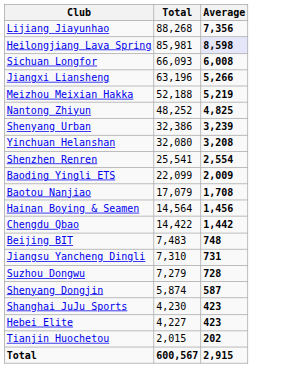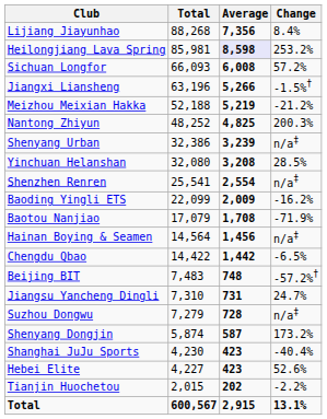 <table class="wikitable">
 <tr>
 <th>Club</th>
 <th>Total</th>
 <th>Average</th>
+<th>Change</th>
 </tr>
 <tr>
 <td><a href='#'>Lijiang Jiayunhao</a></td>
 <td>88,268</td>
 <td><strong>7,356</strong></td>
+<td>8.4%</td>
 </tr>
 <tr>
 <td><a href='#'>Heilongjiang Lava Spring</a></td>
 <td>85,981</td>
 <td style="background: lavender;"><strong>8,598</strong></td>
+<td>253.2%</td>
 </tr>
 <tr>
 <td><a href='#'>Sichuan Longfor</a></td>
 <td>66,093</td>
 <td><strong>6,008</strong></td>
+<td>57.2%</td>
 </tr>
 <tr>
 <td><a href='#'>Jiangxi Liansheng</a></td>
 <td>63,196</td>
 <td><strong>5,266</strong></td>
+<td>-1.5%<sup>†</sup></td>
 </tr>
 <tr>
 <td><a href='#'>Meizhou Meixian Hakka</a></td>
 <td>52,188</td>
 <td><strong>5,219</strong></td>
+<td>-21.2%</td>
 </tr>
 <tr>
 <td><a href='#'>Nantong Zhiyun</a></td>
 <td>48,252</td>
 <td><strong>4,825</strong></td>
+<td>200.3%</td>
 </tr>
 <tr>
 <td><a href='#'>Shenyang Urban</a></td>
 <td>32,386</td>
 <td><strong>3,239</strong></td>
+<td>n/a<sup>‡</sup></td>
 </tr>
 <tr>
 <td><a href='#'>Yinchuan Helanshan</a></td>
 <td>32,080</td>
 <td><strong>3,208</strong></td>
+<td>28.5%</td>
 </tr>
 <tr>
 <td><a href='#'>Shenzhen Renren</a></td>
 <td>25,541</td>
 <td><strong>2,554</strong></td>
+<td>n/a<sup>‡</sup></td>
 </tr>
 <tr>
 <td><a href='#'>Baoding Yingli ETS</a></td>
 <td>22,099</td>
 <td><strong>2,009</strong></td>
+<td>-16.2%</td>
 </tr>
 <tr>
 <td><a href='#'>Baotou Nanjiao</a></td>
 <td>17,079</td>
 <td><strong>1,708</strong></td>
+<td>-71.9%</td>
 </tr>
 <tr>
 <td><a href='#'>Hainan Boying & Seamen</a></td>
 <td>14,564</td>
 <td><strong>1,456</strong></td>
+<td>n/a<sup>‡</sup></td>
 </tr>
 <tr>
 <td><a href='#'>Chengdu Qbao</a></td>
 <td>14,422</td>
 <td><strong>1,442</strong></td>
+<td>-6.5%</td>
 </tr>
 <tr>
 <td><a href='#'>Beijing BIT</a></td>
 <td>7,483</td>
 <td><strong>748</strong></td>
+<td>-57.2%<sup>†</sup></td>
 </tr>
 <tr>
 <td><a href='#'>Jiangsu Yancheng Dingli</a></td>
 <td>7,310</td>
 <td><strong>731</strong></td>
+<td>24.7%</td>
 </tr>
 <tr>
 <td><a href='#'>Suzhou Dongwu</a></td>
 <td>7,279</td>
 <td><strong>728</strong></td>
+<td>n/a<sup>‡</sup></td>
 </tr>
 <tr>
 <td><a href='#'>Shenyang Dongjin</a></td>
 <td>5,874</td>
 <td><strong>587</strong></td>
+<td>173.2%</td>
 </tr>
 <tr>
 <td><a href='#'>Shanghai JuJu Sports</a></td>
 <td>4,230</td>
 <td><strong>423</strong></td>
+<td>-40.4%</td>
 </tr>
 <tr>
 <td><a href='#'>Hebei Elite</a></td>
 <td>4,227</td>
 <td><strong>423</strong></td>
+<td>52.6%</td>
 </tr>
 <tr>
 <td><a href='#'>Tianjin Huochetou</a></td>
 <td>2,015</td>
 <td><strong>202</strong></td>
+<td>-2.2%</td>
 </tr>
 <tr>
 <td><strong>Total</strong></td>
 <td><strong>600,567</strong></td>
 <td><strong>2,915</strong></td>
+<td><strong>13.1%</strong></td>
 </tr>
 </table>
